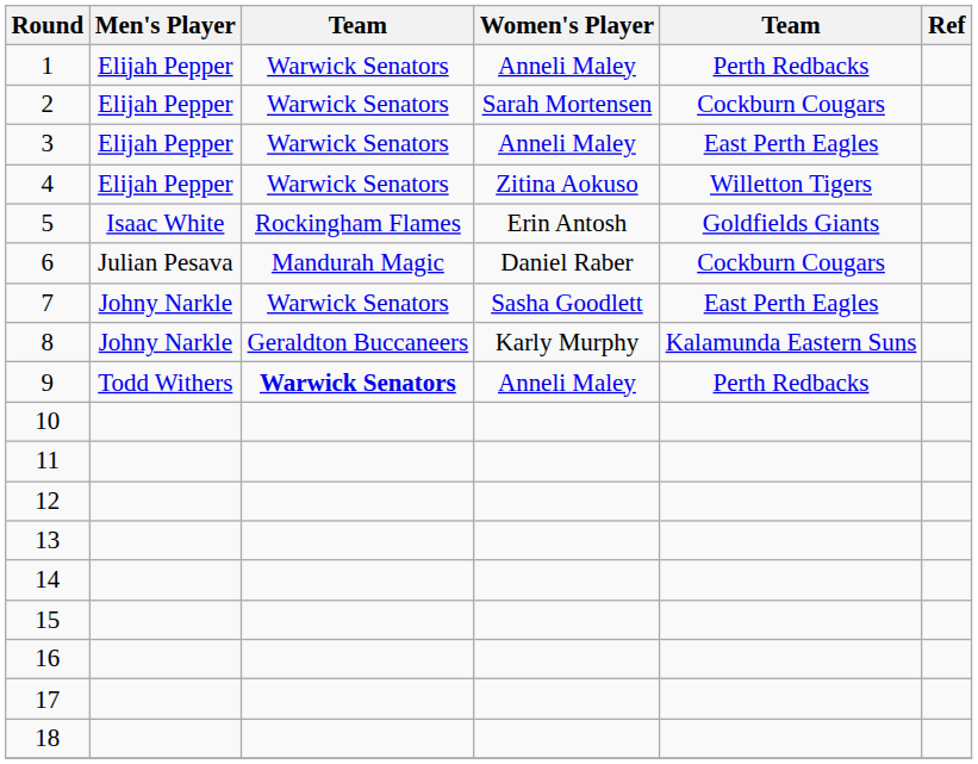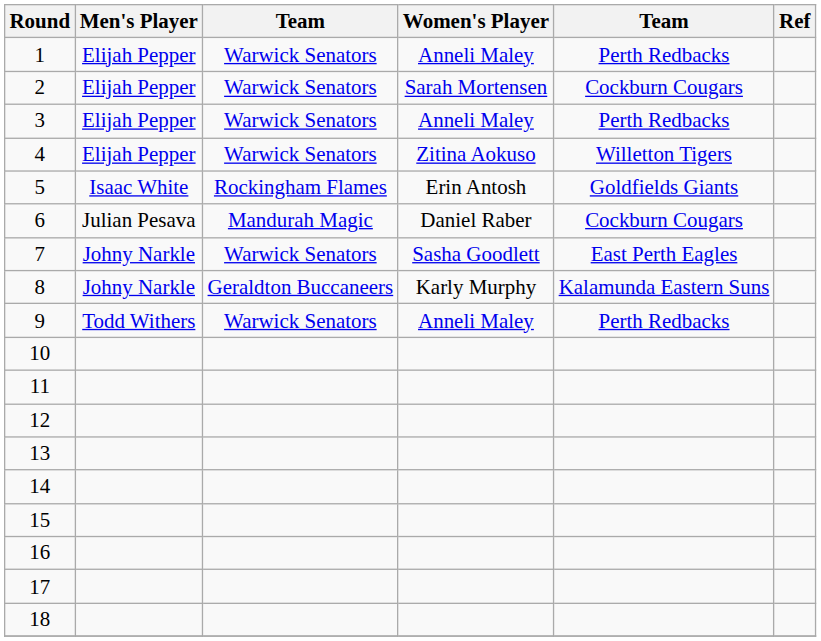 <table class="wikitable" style="text-align:center">
 <tr>
 <th>Round</th>
 <th>Men's Player</th>
 <th>Team</th>
 <th>Women's Player</th>
 <th>Team</th>
 <th>Ref</th>
 </tr>
 <tr>
 <td>1</td>
 <td><a href='#'>Elijah Pepper</a></td>
 <td><a href='#'>Warwick Senators</a></td>
 <td><a href='#'>Anneli Maley</a></td>
 <td><a href='#'>Perth Redbacks</a></td>
 <td></td>
 </tr>
 <tr>
 <td>2</td>
 <td><a href='#'>Elijah Pepper</a></td>
 <td><a href='#'>Warwick Senators</a></td>
 <td><a href='#'>Sarah Mortensen</a></td>
 <td><a href='#'>Cockburn Cougars</a></td>
 <td></td>
 </tr>
 <tr>
 <td>3</td>
 <td><a href='#'>Elijah Pepper</a></td>
 <td><a href='#'>Warwick Senators</a></td>
 <td><a href='#'>Anneli Maley</a></td>
-<td><a href='#'>East Perth Eagles</a></td>
+<td><a href='#'>Perth Redbacks</a></td>
 <td></td>
 </tr>
 <tr>
 <td>4</td>
 <td><a href='#'>Elijah Pepper</a></td>
 <td><a href='#'>Warwick Senators</a></td>
 <td><a href='#'>Zitina Aokuso</a></td>
 <td><a href='#'>Willetton Tigers</a></td>
 <td></td>
 </tr>
 <tr>
 <td>5</td>
 <td><a href='#'>Isaac White</a></td>
 <td><a href='#'>Rockingham Flames</a></td>
 <td>Erin Antosh</td>
 <td><a href='#'>Goldfields Giants</a></td>
 <td></td>
 </tr>
 <tr>
 <td>6</td>
 <td>Julian Pesava</td>
 <td><a href='#'>Mandurah Magic</a></td>
 <td>Daniel Raber</td>
 <td><a href='#'>Cockburn Cougars</a></td>
 <td></td>
 </tr>
 <tr>
 <td>7</td>
 <td><a href='#'>Johny Narkle</a></td>
 <td><a href='#'>Warwick Senators</a></td>
 <td><a href='#'>Sasha Goodlett</a></td>
 <td><a href='#'>East Perth Eagles</a></td>
 <td></td>
 </tr>
 <tr>
 <td>8</td>
 <td><a href='#'>Johny Narkle</a></td>
 <td><a href='#'>Geraldton Buccaneers</a></td>
 <td>Karly Murphy</td>
 <td><a href='#'>Kalamunda Eastern Suns</a></td>
 <td></td>
 </tr>
 <tr>
 <td>9</td>
 <td><a href='#'>Todd Withers</a></td>
-<td><strong><a href='#'>Warwick Senators</a></strong></td>
+<td><a href='#'>Warwick Senators</a></td>
 <td><a href='#'>Anneli Maley</a></td>
 <td><a href='#'>Perth Redbacks</a></td>
 <td></td>
 </tr>
 <tr>
 <td>10</td>
 <td></td>
 <td></td>
 <td></td>
 <td></td>
 <td></td>
 </tr>
 <tr>
 <td>11</td>
 <td></td>
 <td></td>
 <td></td>
 <td></td>
 <td></td>
 </tr>
 <tr>
 <td>12</td>
 <td></td>
 <td></td>
 <td></td>
 <td></td>
 <td></td>
 </tr>
 <tr>
 <td>13</td>
 <td></td>
 <td></td>
 <td></td>
 <td></td>
 <td></td>
 </tr>
 <tr>
 <td>14</td>
 <td></td>
 <td></td>
 <td></td>
 <td></td>
 <td></td>
 </tr>
 <tr>
 <td>15</td>
 <td></td>
 <td></td>
 <td></td>
 <td></td>
 <td></td>
 </tr>
 <tr>
 <td>16</td>
 <td></td>
 <td></td>
 <td></td>
 <td></td>
 <td></td>
 </tr>
 <tr>
 <td>17</td>
 <td></td>
 <td></td>
 <td></td>
 <td></td>
 <td></td>
 </tr>
 <tr>
 <td>18</td>
 <td></td>
 <td></td>
 <td></td>
 <td></td>
 <td></td>
 </tr>
 <tr>
 </tr>
 </table>
